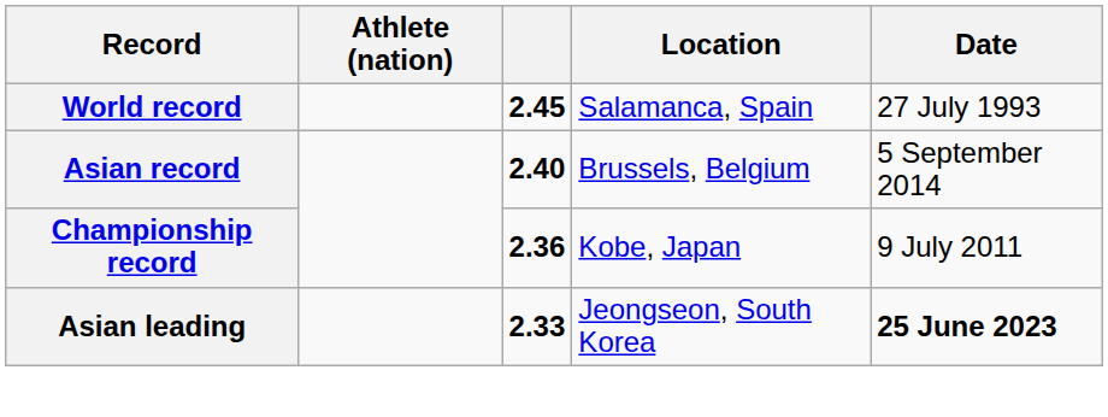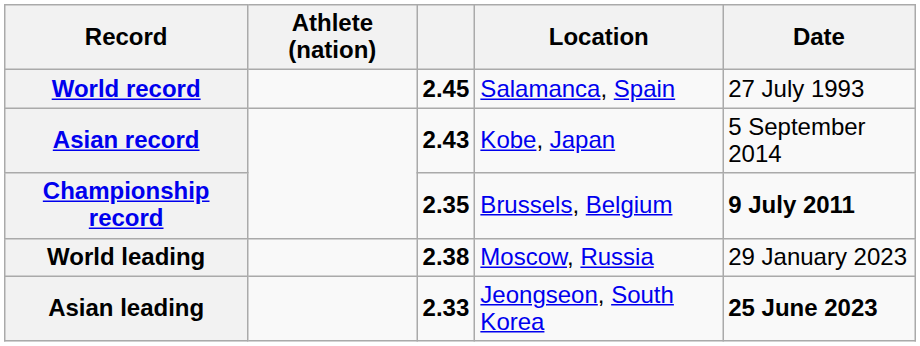 <table class="wikitable">
 <tr>
 <th scope="col">Record</th>
 <th scope="col">Athlete (nation)</th>
 <th scope="col"></th>
 <th scope="col">Location</th>
 <th scope="col">Date</th>
 </tr>
 <tr>
 <th scope="row"><a href='#'>World record</a></th>
 <td></td>
 <td align="center"><strong>2.45</strong></td>
 <td><a href='#'>Salamanca</a>, <a href='#'>Spain</a></td>
 <td>27 July 1993</td>
 </tr>
 <tr>
 <th scope="row"><a href='#'>Asian record</a></th>
 <td rowspan="2"></td>
-<td align="center"><strong>2.40</strong></td>
-<td><a href='#'>Brussels</a>, <a href='#'>Belgium</a></td>
+<td align="center"><strong>2.43</strong></td>
+<td><a href='#'>Kobe</a>, <a href='#'>Japan</a></td>
 <td>5 September 2014</td>
 </tr>
 <tr>
 <th><a href='#'>Championship record</a></th>
-<td align="center"><strong>2.36</strong></td>
-<td><a href='#'>Kobe</a>, <a href='#'>Japan</a></td>
-<td>9 July 2011</td>
+<td align="center"><strong>2.35</strong></td>
+<td><a href='#'>Brussels</a>, <a href='#'>Belgium</a></td>
+<td><strong>9 July 2011</strong></td>
+</tr>
+<tr>
+<th scope="row">World leading</th>
+<td></td>
+<td align="center"><strong>2.38</strong></td>
+<td><a href='#'>Moscow</a>, <a href='#'>Russia</a></td>
+<td>29 January 2023</td>
 </tr>
 <tr>
 <th scope="row">Asian leading</th>
 <td></td>
 <td align="center"><strong>2.33</strong></td>
 <td><a href='#'>Jeongseon</a>, <a href='#'>South Korea</a></td>
 <td><strong>25 June 2023</strong></td>
 </tr>
 </table>
